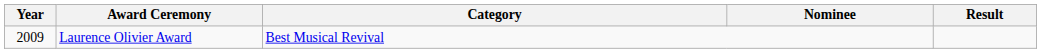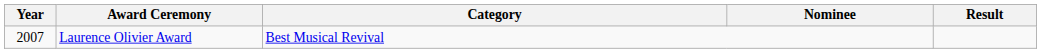 <table class="wikitable" width="95%">
 <tr>
 <th width="5%">Year</th>
 <th width="20%">Award Ceremony</th>
 <th width="45%">Category</th>
 <th width="20%">Nominee</th>
 <th width="10%">Result</th>
 </tr>
 <tr>
-<td align="center">2009</td>
+<td align="center">2007</td>
 <td><a href='#'>Laurence Olivier Award</a></td>
 <td colspan="2"><a href='#'>Best Musical Revival</a></td>
 <td></td>
 </tr>
 </table>
